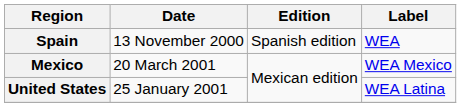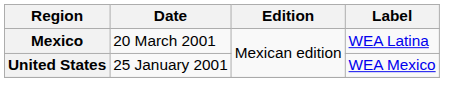 <table class="wikitable plainrowheaders">
 <tr>
 <th scope="col">Region</th>
 <th scope="col">Date</th>
 <th scope="col">Edition</th>
 <th scope="col">Label</th>
 </tr>
 <tr>
-<th scope="row">Spain</th>
-<td>13 November 2000</td>
-<td>Spanish edition</td>
-<td><a href='#'>WEA</a></td>
-</tr>
-<tr>
 <th scope="row">Mexico</th>
 <td>20 March 2001</td>
 <td rowspan="2">Mexican edition</td>
-<td><a href='#'>WEA Mexico</a></td>
+<td><a href='#'>WEA Latina</a></td>
 </tr>
 <tr>
 <th scope="row">United States</th>
 <td>25 January 2001</td>
-<td><a href='#'>WEA Latina</a></td>
+<td><a href='#'>WEA Mexico</a></td>
 </tr>
 <tr>
 </tr>
 </table>
